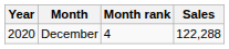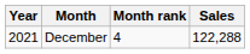 <table class="wikitable">
 <tr>
 <th>Year</th>
 <th>Month</th>
 <th>Month rank</th>
 <th>Sales</th>
 </tr>
 <tr>
-<td>2020</td>
+<td>2021</td>
 <td>December</td>
 <td>4</td>
 <td>122,288</td>
 </tr>
 </table>
